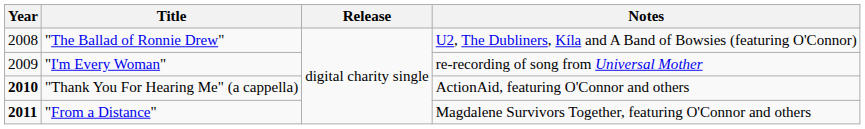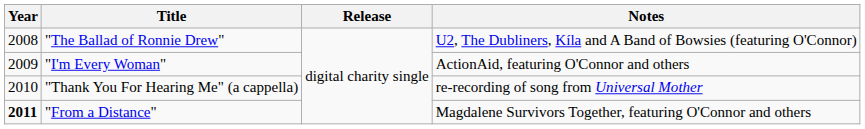 <table class="wikitable">
 <tr>
 <th>Year</th>
 <th>Title</th>
 <th>Release</th>
 <th>Notes</th>
 </tr>
 <tr>
 <td>2008</td>
 <td>"<a href='#'>The Ballad of Ronnie Drew</a>"</td>
 <td rowspan="4">digital charity single</td>
 <td><a href='#'>U2</a>, <a href='#'>The Dubliners</a>, <a href='#'>Kíla</a> and A Band of Bowsies (featuring O'Connor)</td>
 </tr>
 <tr>
 <td>2009</td>
 <td>"<a href='#'>I'm Every Woman</a>"</td>
-<td>re-recording of song from <em><a href='#'>Universal Mother</a></em></td>
+<td>ActionAid, featuring O'Connor and others</td>
 </tr>
 <tr>
-<td><strong>2010</strong></td>
+<td>2010</td>
 <td>"Thank You For Hearing Me" (a cappella)</td>
-<td>ActionAid, featuring O'Connor and others</td>
+<td>re-recording of song from <em><a href='#'>Universal Mother</a></em></td>
 </tr>
 <tr>
 <td><strong>2011</strong></td>
 <td>"<a href='#'>From a Distance</a>"</td>
 <td>Magdalene Survivors Together, featuring O'Connor and others</td>
 </tr>
 </table>
